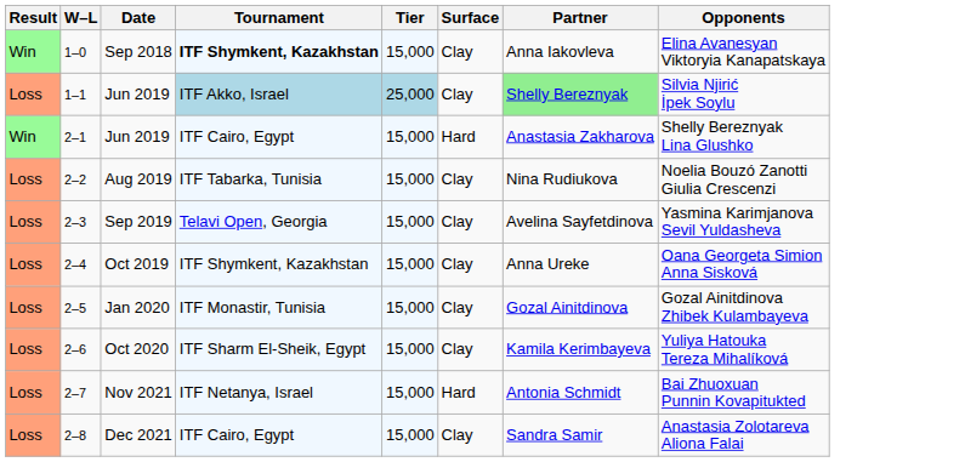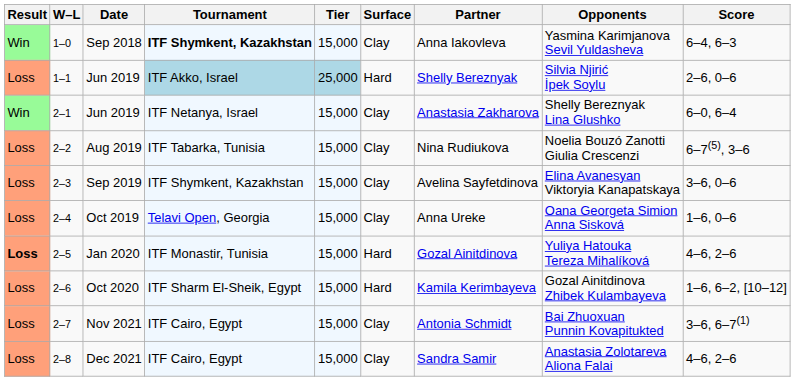 <table class="sortable wikitable">
 <tr>
 <th>Result</th>
 <th class="unsortable">W–L</th>
 <th>Date</th>
 <th>Tournament</th>
 <th>Tier</th>
 <th>Surface</th>
 <th>Partner</th>
 <th>Opponents</th>
+<th class="unsortable">Score</th>
 </tr>
 <tr>
 <td bgcolor="98FB98">Win</td>
 <td><small>1–0</small></td>
 <td>Sep 2018</td>
 <td style="background:#f0f8ff;"><strong>ITF Shymkent, Kazakhstan</strong></td>
 <td style="background:#f0f8ff;">15,000</td>
 <td>Clay</td>
 <td> Anna Iakovleva</td>
-<td> <a href='#'>Elina Avanesyan</a> <br>  Viktoryia Kanapatskaya</td>
+<td> Yasmina Karimjanova <br>  <a href='#'>Sevil Yuldasheva</a></td>
+<td>6–4, 6–3</td>
 </tr>
 <tr>
 <td bgcolor="FFA07A">Loss</td>
 <td><small>1–1</small></td>
 <td>Jun 2019</td>
 <td style="background:lightblue;">ITF Akko, Israel</td>
 <td style="background:lightblue;">25,000</td>
-<td>Clay</td>
-<td style="background: lightgreen;"> <a href='#'>Shelly Bereznyak</a></td>
+<td>Hard</td>
+<td> <a href='#'>Shelly Bereznyak</a></td>
 <td> <a href='#'>Silvia Njirić</a> <br>  <a href='#'>İpek Soylu</a></td>
+<td>2–6, 0–6</td>
 </tr>
 <tr>
 <td bgcolor="98FB98">Win</td>
 <td><small>2–1</small></td>
 <td>Jun 2019</td>
-<td style="background:#f0f8ff;">ITF Cairo, Egypt</td>
+<td style="background:#f0f8ff;">ITF Netanya, Israel</td>
 <td style="background:#f0f8ff;">15,000</td>
-<td>Hard</td>
+<td>Clay</td>
 <td> <a href='#'>Anastasia Zakharova</a></td>
 <td> Shelly Bereznyak <br>  <a href='#'>Lina Glushko</a></td>
+<td>6–0, 6–4</td>
 </tr>
 <tr>
 <td bgcolor="FFA07A">Loss</td>
 <td><small>2–2</small></td>
 <td>Aug 2019</td>
 <td style="background:#f0f8ff;">ITF Tabarka, Tunisia</td>
 <td style="background:#f0f8ff;">15,000</td>
 <td>Clay</td>
 <td> Nina Rudiukova</td>
 <td> Noelia Bouzó Zanotti <br>  Giulia Crescenzi</td>
+<td>6–7<sup>(5)</sup>, 3–6</td>
 </tr>
 <tr>
 <td bgcolor="FFA07A">Loss</td>
 <td><small>2–3</small></td>
 <td>Sep 2019</td>
-<td style="background:#f0f8ff;"><a href='#'>Telavi Open</a>, Georgia</td>
+<td style="background:#f0f8ff;">ITF Shymkent, Kazakhstan</td>
 <td style="background:#f0f8ff;">15,000</td>
 <td>Clay</td>
 <td> Avelina Sayfetdinova</td>
-<td> Yasmina Karimjanova <br>  <a href='#'>Sevil Yuldasheva</a></td>
+<td> <a href='#'>Elina Avanesyan</a> <br>  Viktoryia Kanapatskaya</td>
+<td>3–6, 0–6</td>
 </tr>
 <tr>
 <td bgcolor="FFA07A">Loss</td>
 <td><small>2–4</small></td>
 <td>Oct 2019</td>
-<td style="background:#f0f8ff;">ITF Shymkent, Kazakhstan</td>
+<td style="background:#f0f8ff;"><a href='#'>Telavi Open</a>, Georgia</td>
 <td style="background:#f0f8ff;">15,000</td>
 <td>Clay</td>
 <td> Anna Ureke</td>
 <td> <a href='#'>Oana Georgeta Simion</a> <br>  <a href='#'>Anna Sisková</a></td>
+<td>1–6, 0–6</td>
 </tr>
 <tr>
-<td bgcolor="FFA07A">Loss</td>
+<td bgcolor="FFA07A"><strong>Loss</strong></td>
 <td><small>2–5</small></td>
 <td>Jan 2020</td>
 <td style="background:#f0f8ff;">ITF Monastir, Tunisia</td>
 <td style="background:#f0f8ff;">15,000</td>
-<td>Clay</td>
+<td>Hard</td>
 <td> <a href='#'>Gozal Ainitdinova</a></td>
-<td> Gozal Ainitdinova <br>  <a href='#'>Zhibek Kulambayeva</a></td>
+<td> <a href='#'>Yuliya Hatouka</a> <br>  <a href='#'>Tereza Mihalíková</a></td>
+<td>4–6, 2–6</td>
 </tr>
 <tr>
 <td bgcolor="FFA07A">Loss</td>
 <td><small>2–6</small></td>
 <td>Oct 2020</td>
 <td style="background:#f0f8ff;">ITF Sharm El-Sheik, Egypt</td>
 <td style="background:#f0f8ff;">15,000</td>
-<td>Clay</td>
+<td>Hard</td>
 <td> <a href='#'>Kamila Kerimbayeva</a></td>
-<td> <a href='#'>Yuliya Hatouka</a> <br>  <a href='#'>Tereza Mihalíková</a></td>
+<td> Gozal Ainitdinova <br>  <a href='#'>Zhibek Kulambayeva</a></td>
+<td>1–6, 6–2, [10–12]</td>
 </tr>
 <tr>
 <td bgcolor="FFA07A">Loss</td>
 <td><small>2–7</small></td>
 <td>Nov 2021</td>
-<td style="background:#f0f8ff;">ITF Netanya, Israel</td>
+<td style="background:#f0f8ff;">ITF Cairo, Egypt</td>
 <td style="background:#f0f8ff;">15,000</td>
-<td>Hard</td>
+<td>Clay</td>
 <td> <a href='#'>Antonia Schmidt</a></td>
 <td> <a href='#'>Bai Zhuoxuan</a> <br>  <a href='#'>Punnin Kovapitukted</a></td>
+<td>3–6, 6–7<sup>(1)</sup></td>
 </tr>
 <tr>
 <td bgcolor="FFA07A">Loss</td>
 <td><small>2–8</small></td>
 <td>Dec 2021</td>
 <td style="background:#f0f8ff;">ITF Cairo, Egypt</td>
 <td style="background:#f0f8ff;">15,000</td>
 <td>Clay</td>
 <td> <a href='#'>Sandra Samir</a></td>
 <td> <a href='#'>Anastasia Zolotareva</a> <br>  <a href='#'>Aliona Falai</a></td>
+<td>4–6, 2–6</td>
 </tr>
 </table>
